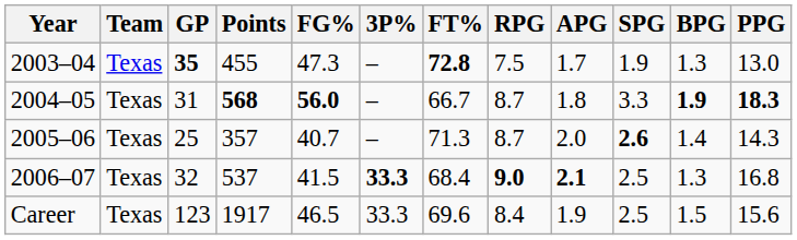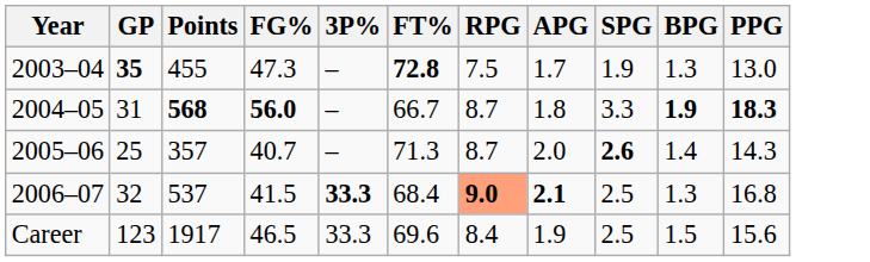 <table class="wikitable">
 <tr>
 <th>Year</th>
-<th>Team</th>
 <th>GP</th>
 <th>Points</th>
 <th>FG%</th>
 <th>3P%</th>
 <th>FT%</th>
 <th>RPG</th>
 <th>APG</th>
 <th>SPG</th>
 <th>BPG</th>
 <th>PPG</th>
 </tr>
 <tr>
 <td>2003–04</td>
-<td><a href='#'>Texas</a></td>
 <td><strong>35</strong></td>
 <td>455</td>
 <td>47.3</td>
 <td>–</td>
 <td><strong>72.8</strong></td>
 <td>7.5</td>
 <td>1.7</td>
 <td>1.9</td>
 <td>1.3</td>
 <td>13.0</td>
 </tr>
 <tr>
 <td>2004–05</td>
-<td>Texas</td>
 <td>31</td>
 <td><strong>568</strong></td>
 <td><strong>56.0</strong></td>
 <td>–</td>
 <td>66.7</td>
 <td>8.7</td>
 <td>1.8</td>
 <td>3.3</td>
 <td><strong>1.9</strong></td>
 <td><strong>18.3</strong></td>
 </tr>
 <tr>
 <td>2005–06</td>
-<td>Texas</td>
 <td>25</td>
 <td>357</td>
 <td>40.7</td>
 <td>–</td>
 <td>71.3</td>
 <td>8.7</td>
 <td>2.0</td>
 <td><strong>2.6</strong></td>
 <td>1.4</td>
 <td>14.3</td>
 </tr>
 <tr>
 <td>2006–07</td>
-<td>Texas</td>
 <td>32</td>
 <td>537</td>
 <td>41.5</td>
 <td><strong>33.3</strong></td>
 <td>68.4</td>
-<td><strong>9.0</strong></td>
+<td style="background: lightsalmon;"><strong>9.0</strong></td>
 <td><strong>2.1</strong></td>
 <td>2.5</td>
 <td>1.3</td>
 <td>16.8</td>
 </tr>
 <tr>
 <td>Career</td>
-<td>Texas</td>
 <td>123</td>
 <td>1917</td>
 <td>46.5</td>
 <td>33.3</td>
 <td>69.6</td>
 <td>8.4</td>
 <td>1.9</td>
 <td>2.5</td>
 <td>1.5</td>
 <td>15.6</td>
 </tr>
 </table>
